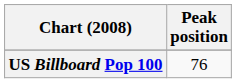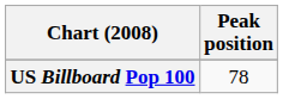 <table class="wikitable sortable plainrowheaders" style="text-align:center">
 <tr>
 <th scope="col">Chart (2008)</th>
 <th scope="col">Peak<br>position</th>
 </tr>
 <tr>
 </tr>
 <tr>
 </tr>
 <tr>
 </tr>
 <tr>
 </tr>
 <tr>
 <th scope="row">US <em>Billboard</em> <a href='#'>Pop 100</a></th>
-<td align="center">76</td>
+<td align="center">78</td>
 </tr>
 </table>
